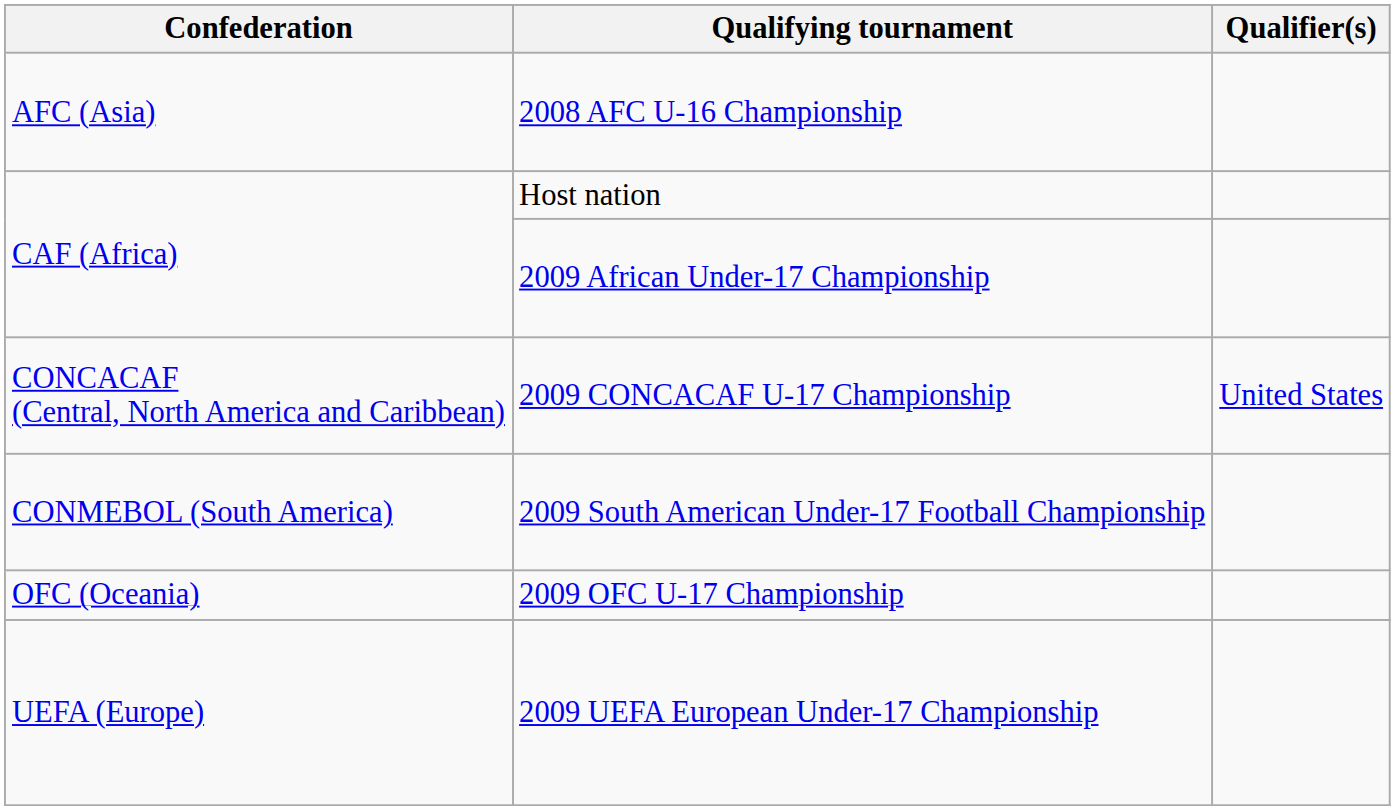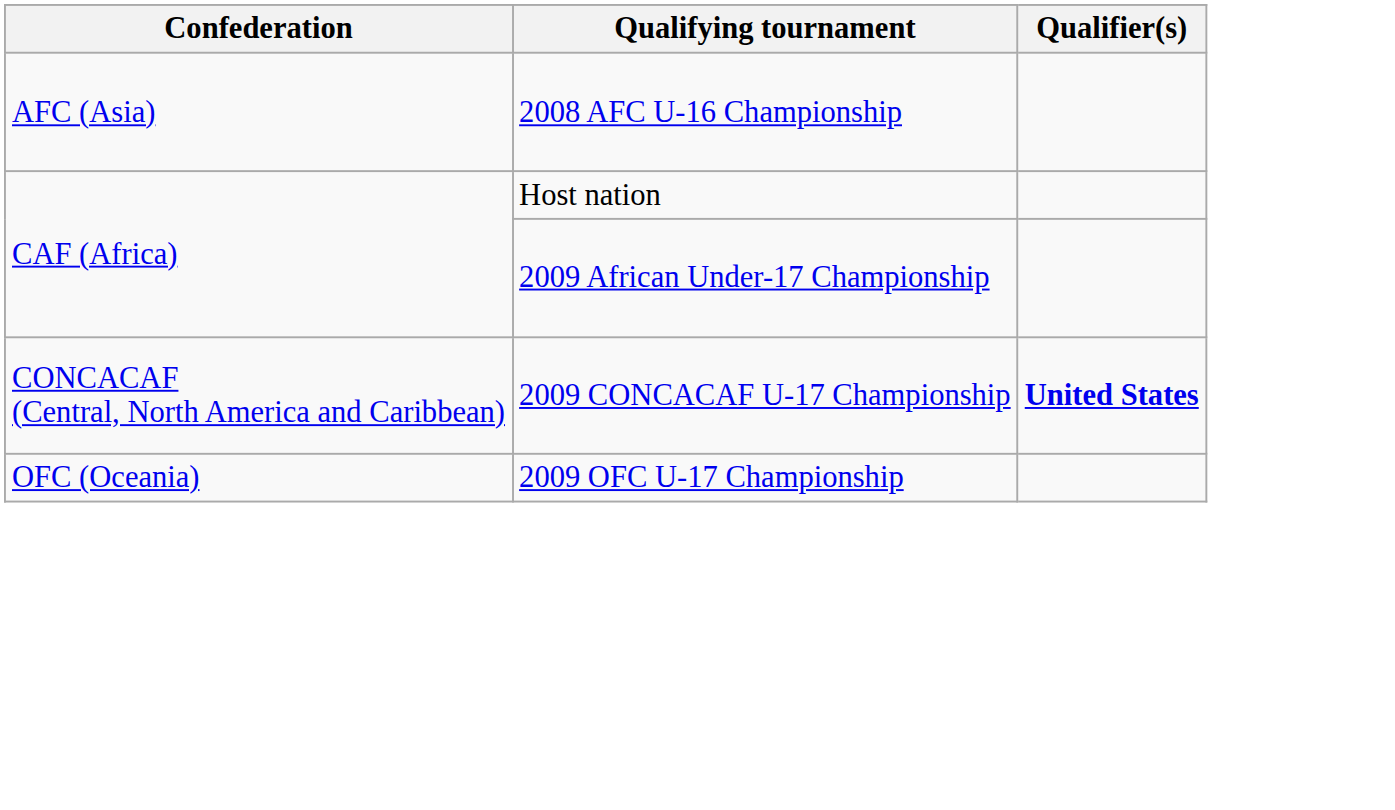 <table class=wikitable>
 <tr>
 <th>Confederation</th>
 <th>Qualifying tournament</th>
 <th>Qualifier(s)</th>
 </tr>
 <tr>
 <td><a href='#'>AFC (Asia)</a></td>
 <td><a href='#'>2008 AFC U-16 Championship</a></td>
 <td> <br>  <br>  <br></td>
 </tr>
 <tr>
 <td rowspan=2><a href='#'>CAF (Africa)</a></td>
 <td>Host nation</td>
 <td></td>
 </tr>
 <tr>
 <td><a href='#'>2009 African Under-17 Championship</a></td>
 <td><br>  <br> <br> </td>
 </tr>
 <tr>
 <td><a href='#'>CONCACAF <br>(Central, North America and Caribbean)</a></td>
 <td><a href='#'>2009 CONCACAF U-17 Championship</a></td>
-<td> <br>  <a href='#'>United States</a> <br>  <br> </td>
-</tr>
-<tr>
-<td><a href='#'>CONMEBOL (South America)</a></td>
-<td><a href='#'>2009 South American Under-17 Football Championship</a></td>
-<td> <br>  <br>  <br> </td>
+<td><strong> <br>  <a href='#'>United States</a> <br>  <br> </strong></td>
 </tr>
 <tr>
 <td><a href='#'>OFC (Oceania)</a></td>
 <td><a href='#'>2009 OFC U-17 Championship</a></td>
 <td></td>
 </tr>
-<tr>
-<td><a href='#'>UEFA (Europe)</a></td>
-<td><a href='#'>2009 UEFA European Under-17 Championship</a></td>
-<td> <br>    <br> <br>  <br>  <br> </td>
-</tr>
 </table>
